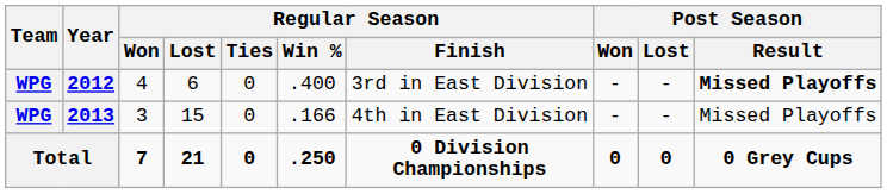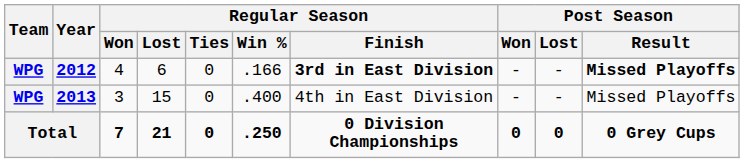 <table class="wikitable" style="font-size: 95%; text-align:center;">
 <tr>
 <th rowspan="2">Team</th>
 <th rowspan="2">Year</th>
 <th colspan="5">Regular Season</th>
 <th colspan="4">Post Season</th>
 </tr>
 <tr>
 <th>Won</th>
 <th>Lost</th>
 <th>Ties</th>
 <th>Win %</th>
 <th>Finish</th>
 <th>Won</th>
 <th>Lost</th>
 <th>Result</th>
 </tr>
 <tr>
 <th><a href='#'>WPG</a></th>
 <th><a href='#'>2012</a></th>
 <td>4</td>
 <td>6</td>
 <td>0</td>
-<td>.400</td>
-<td>3rd in East Division</td>
+<td>.166</td>
+<td><strong>3rd in East Division</strong></td>
 <td>-</td>
 <td>-</td>
 <td><strong>Missed Playoffs</strong></td>
 </tr>
 <tr>
 <th><a href='#'>WPG</a></th>
 <th><a href='#'>2013</a></th>
 <td>3</td>
 <td>15</td>
 <td>0</td>
-<td>.166</td>
+<td>.400</td>
 <td>4th in East Division</td>
 <td>-</td>
 <td>-</td>
 <td>Missed Playoffs</td>
 </tr>
 <tr>
 <th colspan="2"><strong>Total</strong></th>
 <td><strong>7</strong></td>
 <td><strong>21</strong></td>
 <td><strong>0</strong></td>
 <td><strong>.250</strong></td>
 <td><strong>0 Division<br>Championships</strong></td>
 <td><strong>0</strong></td>
 <td><strong>0</strong></td>
 <td><strong>0 Grey Cups</strong></td>
 </tr>
 </table>
